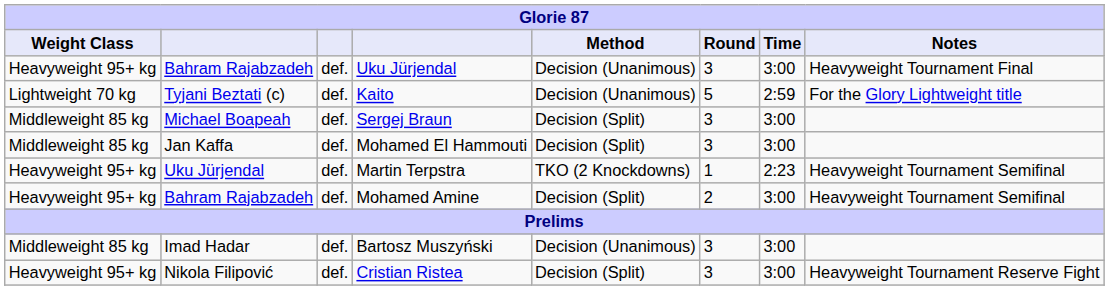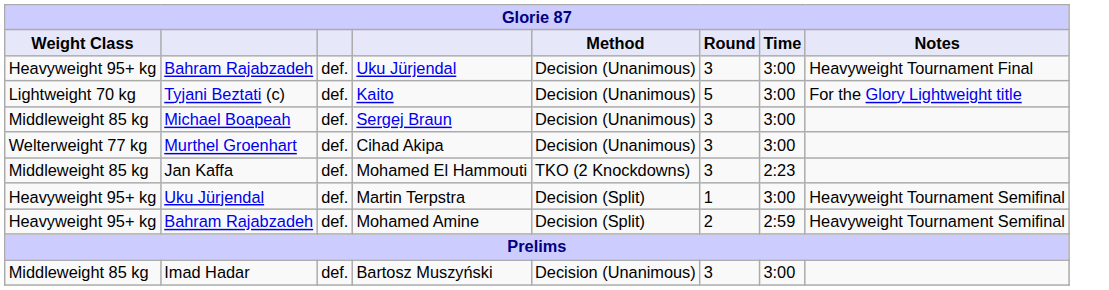 <table class="wikitable" style="font-size: 70%;">
 <tr>
 <th colspan="8" style="background-color: #ccf; color: #000080; text-align: center;"><strong>Glorie 87</strong></th>
 </tr>
 <tr>
 <th colspan="1" style="background-color: #E6E8FA; color: #000000; text-align: center;">Weight Class</th>
 <th colspan="1" style="background-color: #E6E8FA; color: #000000; text-align: center;"></th>
 <th colspan="1" style="background-color: #E6E8FA; color: #000000; text-align: center;"></th>
 <th colspan="1" style="background-color: #E6E8FA; color: #000000; text-align: center;"></th>
 <th colspan="1" style="background-color: #E6E8FA; color: #000000; text-align: center;">Method</th>
 <th colspan="1" style="background-color: #E6E8FA; color: #000000; text-align: center;">Round</th>
 <th colspan="1" style="background-color: #E6E8FA; color: #000000; text-align: center;">Time</th>
 <th colspan="1" style="background-color: #E6E8FA; color: #000000; text-align: center;">Notes</th>
 </tr>
 <tr>
 <td>Heavyweight 95+ kg</td>
 <td> <a href='#'>Bahram Rajabzadeh</a></td>
 <td align=center>def.</td>
 <td> <a href='#'>Uku Jürjendal</a></td>
 <td>Decision (Unanimous)</td>
 <td>3</td>
 <td>3:00</td>
 <td>Heavyweight Tournament Final</td>
 </tr>
 <tr>
 <td>Lightweight 70 kg</td>
 <td> <a href='#'>Tyjani Beztati</a> (c)</td>
 <td align=center>def.</td>
 <td> <a href='#'>Kaito</a></td>
 <td>Decision (Unanimous)</td>
 <td>5</td>
-<td>2:59</td>
+<td>3:00</td>
 <td>For the <a href='#'>Glory Lightweight title</a></td>
 </tr>
 <tr>
 <td>Middleweight 85 kg</td>
 <td> <a href='#'>Michael Boapeah</a></td>
 <td align=center>def.</td>
 <td> <a href='#'>Sergej Braun</a></td>
-<td>Decision (Split)</td>
+<td>Decision (Unanimous)</td>
+<td>3</td>
+<td>3:00</td>
+<td></td>
+</tr>
+<tr>
+<td>Welterweight 77 kg</td>
+<td> <a href='#'>Murthel Groenhart</a></td>
+<td align=center>def.</td>
+<td> Cihad Akipa</td>
+<td>Decision (Unanimous)</td>
 <td>3</td>
 <td>3:00</td>
 <td></td>
 </tr>
 <tr>
 <td>Middleweight 85 kg</td>
 <td> Jan Kaffa</td>
 <td align=center>def.</td>
 <td> Mohamed El Hammouti</td>
-<td>Decision (Split)</td>
+<td>TKO (2 Knockdowns)</td>
 <td>3</td>
-<td>3:00</td>
+<td>2:23</td>
 <td></td>
 </tr>
 <tr>
 <td>Heavyweight 95+ kg</td>
 <td> <a href='#'>Uku Jürjendal</a></td>
 <td align=center>def.</td>
 <td> Martin Terpstra</td>
-<td>TKO (2 Knockdowns)</td>
+<td>Decision (Split)</td>
 <td>1</td>
-<td>2:23</td>
+<td>3:00</td>
 <td>Heavyweight Tournament Semifinal</td>
 </tr>
 <tr>
 <td>Heavyweight 95+ kg</td>
 <td> <a href='#'>Bahram Rajabzadeh</a></td>
 <td align=center>def.</td>
 <td> Mohamed Amine</td>
 <td>Decision (Split)</td>
 <td>2</td>
-<td>3:00</td>
+<td>2:59</td>
 <td>Heavyweight Tournament Semifinal</td>
 </tr>
 <tr>
 <th colspan="8" style="background-color: #ccf; color: #000080; text-align: center;"><strong>Prelims</strong></th>
 </tr>
 <tr>
 <td>Middleweight 85 kg</td>
 <td> Imad Hadar</td>
 <td align=center>def.</td>
 <td> Bartosz Muszyński</td>
 <td>Decision (Unanimous)</td>
 <td>3</td>
 <td>3:00</td>
 <td></td>
 </tr>
-<tr>
-<td>Heavyweight 95+ kg</td>
-<td> Nikola Filipović</td>
-<td align=center>def.</td>
-<td> <a href='#'>Cristian Ristea</a></td>
-<td>Decision (Split)</td>
-<td>3</td>
-<td>3:00</td>
-<td>Heavyweight Tournament Reserve Fight</td>
-</tr>
 </table>
